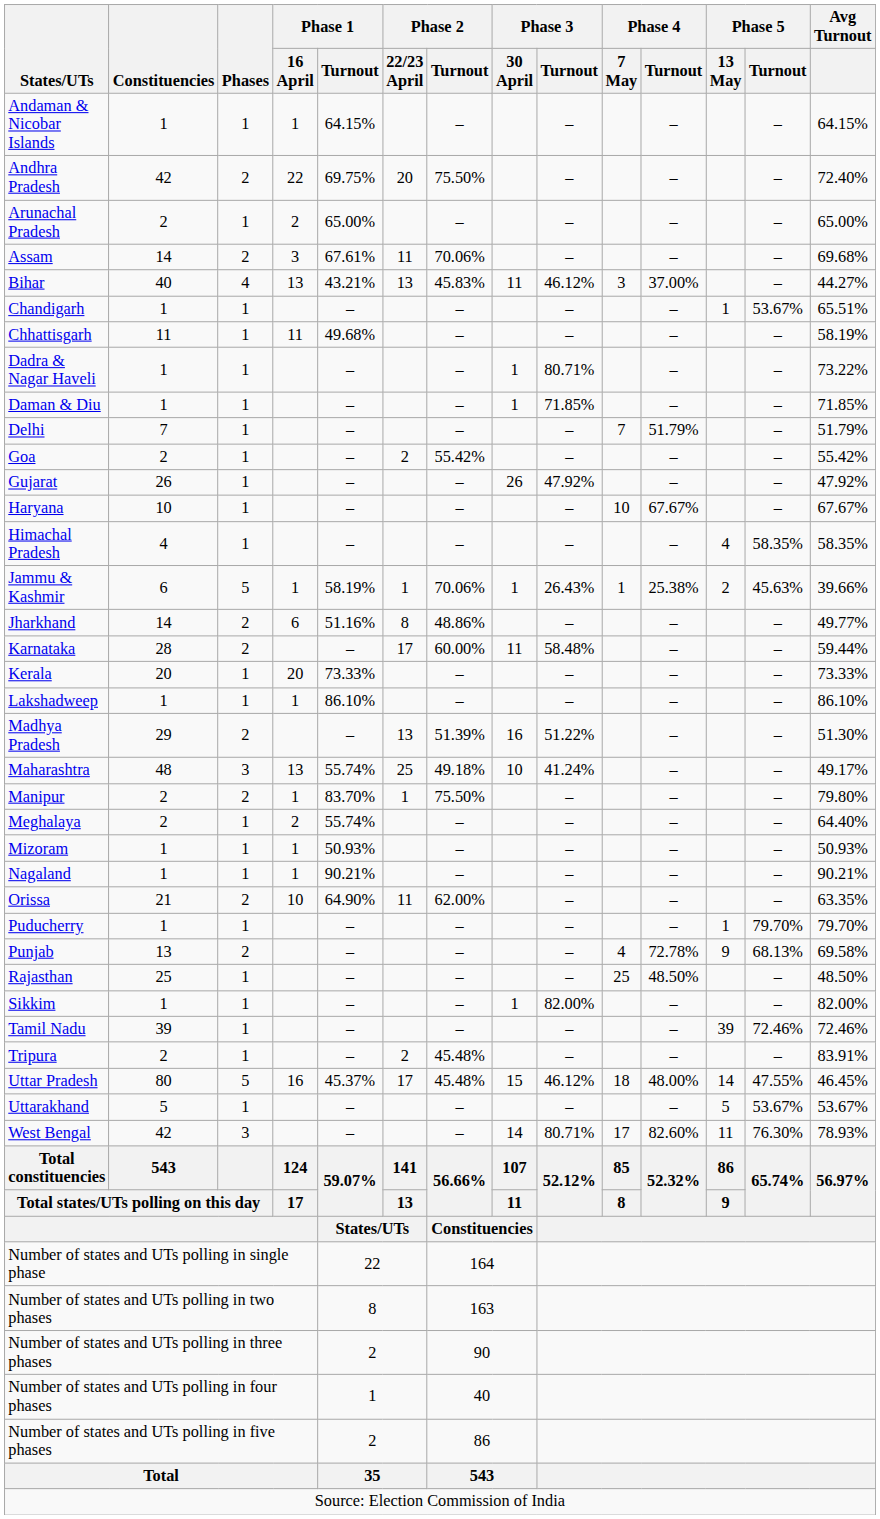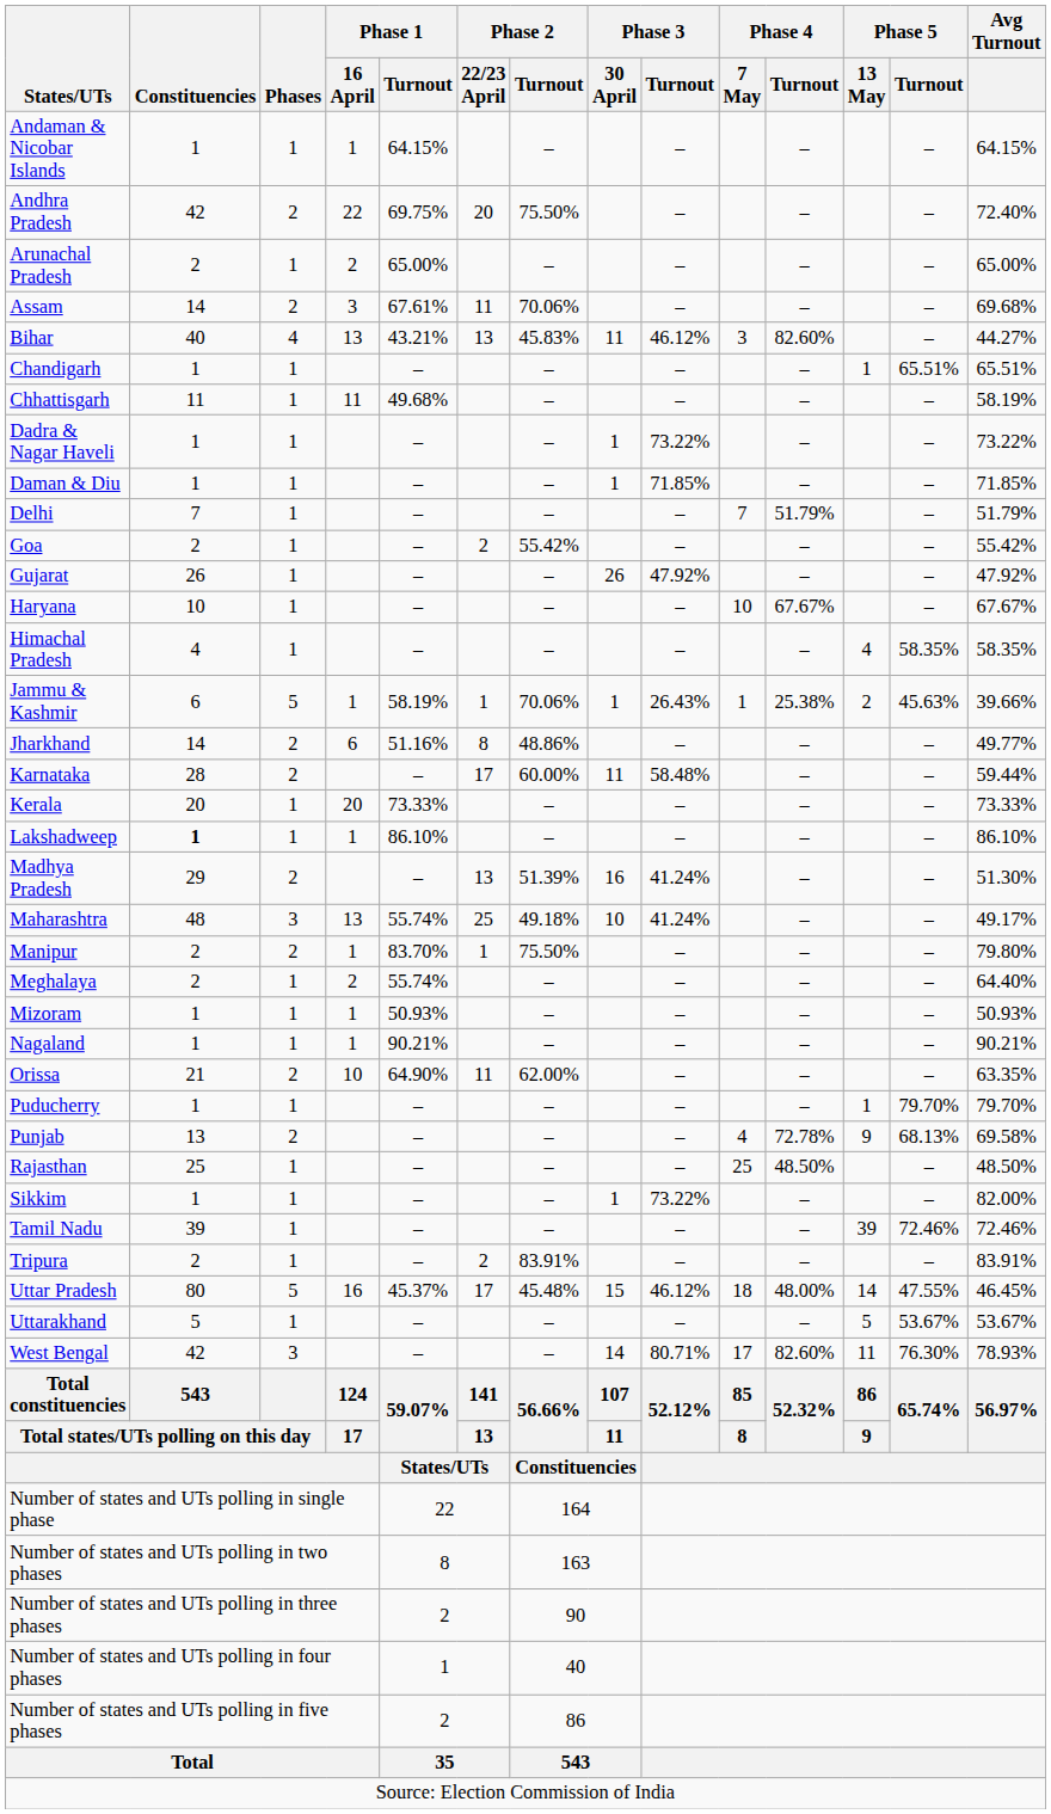 <table class="wikitable sortable mw-collapsible" style="margin:auto;">
 <tr>
 <th rowspan="2" style="vertical-align:bottom;">States/UTs</th>
 <th rowspan="2" style="vertical-align:bottom;">Constituencies</th>
 <th rowspan="2" style="vertical-align:bottom;">Phases</th>
 <th colspan="2" style="text-align:center;">Phase 1</th>
 <th colspan="2" style="text-align:center;">Phase 2</th>
 <th colspan="2" style="text-align:center;">Phase 3</th>
 <th colspan="2" style="text-align:center;">Phase 4</th>
 <th colspan="2" style="text-align:center;">Phase 5</th>
 <th>Avg Turnout</th>
 </tr>
 <tr>
 <th>16 April</th>
 <th>Turnout</th>
 <th>22/23 April</th>
 <th>Turnout</th>
 <th>30 April</th>
 <th>Turnout</th>
 <th>7 May</th>
 <th>Turnout</th>
 <th>13 May</th>
 <th>Turnout</th>
 <th></th>
 </tr>
 <tr>
 <td><a href='#'>Andaman & Nicobar Islands</a></td>
 <td style="text-align:center;">1</td>
 <td style="text-align:center;">1</td>
 <td style="text-align:center;">1</td>
 <td style="text-align:center;">64.15%</td>
 <td style="text-align:center;"></td>
 <td style="text-align:center;">–</td>
 <td style="text-align:center;"></td>
 <td style="text-align:center;">–</td>
 <td style="text-align:center;"></td>
 <td style="text-align:center;">–</td>
 <td style="text-align:center;"></td>
 <td style="text-align:center;">–</td>
 <td style="text-align:center;">64.15%</td>
 </tr>
 <tr>
 <td><a href='#'>Andhra Pradesh</a></td>
 <td style="text-align:center;">42</td>
 <td style="text-align:center;">2</td>
 <td style="text-align:center;">22</td>
 <td style="text-align:center;">69.75%</td>
 <td style="text-align:center;">20</td>
 <td style="text-align:center;">75.50%</td>
 <td style="text-align:center;"></td>
 <td style="text-align:center;">–</td>
 <td style="text-align:center;"></td>
 <td style="text-align:center;">–</td>
 <td style="text-align:center;"></td>
 <td style="text-align:center;">–</td>
 <td style="text-align:center;">72.40%</td>
 </tr>
 <tr>
 <td><a href='#'>Arunachal Pradesh</a></td>
 <td style="text-align:center;">2</td>
 <td style="text-align:center;">1</td>
 <td style="text-align:center;">2</td>
 <td style="text-align:center;">65.00%</td>
 <td style="text-align:center;"></td>
 <td style="text-align:center;">–</td>
 <td style="text-align:center;"></td>
 <td style="text-align:center;">–</td>
 <td style="text-align:center;"></td>
 <td style="text-align:center;">–</td>
 <td style="text-align:center;"></td>
 <td style="text-align:center;">–</td>
 <td style="text-align:center;">65.00%</td>
 </tr>
 <tr>
 <td><a href='#'>Assam</a></td>
 <td style="text-align:center;">14</td>
 <td style="text-align:center;">2</td>
 <td style="text-align:center;">3</td>
 <td style="text-align:center;">67.61%</td>
 <td style="text-align:center;">11</td>
 <td style="text-align:center;">70.06%</td>
 <td style="text-align:center;"></td>
 <td style="text-align:center;">–</td>
 <td style="text-align:center;"></td>
 <td style="text-align:center;">–</td>
 <td style="text-align:center;"></td>
 <td style="text-align:center;">–</td>
 <td style="text-align:center;">69.68%</td>
 </tr>
 <tr>
 <td><a href='#'>Bihar</a></td>
 <td style="text-align:center;">40</td>
 <td style="text-align:center;">4</td>
 <td style="text-align:center;">13</td>
 <td style="text-align:center;">43.21%</td>
 <td style="text-align:center;">13</td>
 <td style="text-align:center;">45.83%</td>
 <td style="text-align:center;">11</td>
 <td style="text-align:center;">46.12%</td>
 <td style="text-align:center;">3</td>
-<td style="text-align:center;">37.00%</td>
+<td style="text-align:center;">82.60%</td>
 <td style="text-align:center;"></td>
 <td style="text-align:center;">–</td>
 <td style="text-align:center;">44.27%</td>
 </tr>
 <tr>
 <td><a href='#'>Chandigarh</a></td>
 <td style="text-align:center;">1</td>
 <td style="text-align:center;">1</td>
 <td style="text-align:center;"></td>
 <td style="text-align:center;">–</td>
 <td style="text-align:center;"></td>
 <td style="text-align:center;">–</td>
 <td style="text-align:center;"></td>
 <td style="text-align:center;">–</td>
 <td style="text-align:center;"></td>
 <td style="text-align:center;">–</td>
 <td style="text-align:center;">1</td>
-<td style="text-align:center;">53.67%</td>
+<td style="text-align:center;">65.51%</td>
 <td style="text-align:center;">65.51%</td>
 </tr>
 <tr>
 <td><a href='#'>Chhattisgarh</a></td>
 <td style="text-align:center;">11</td>
 <td style="text-align:center;">1</td>
 <td style="text-align:center;">11</td>
 <td style="text-align:center;">49.68%</td>
 <td style="text-align:center;"></td>
 <td style="text-align:center;">–</td>
 <td style="text-align:center;"></td>
 <td style="text-align:center;">–</td>
 <td style="text-align:center;"></td>
 <td style="text-align:center;">–</td>
 <td style="text-align:center;"></td>
 <td style="text-align:center;">–</td>
 <td style="text-align:center;">58.19%</td>
 </tr>
 <tr>
 <td><a href='#'>Dadra & Nagar Haveli</a></td>
 <td style="text-align:center;">1</td>
 <td style="text-align:center;">1</td>
 <td style="text-align:center;"></td>
 <td style="text-align:center;">–</td>
 <td style="text-align:center;"></td>
 <td style="text-align:center;">–</td>
 <td style="text-align:center;">1</td>
-<td style="text-align:center;">80.71%</td>
+<td style="text-align:center;">73.22%</td>
 <td style="text-align:center;"></td>
 <td style="text-align:center;">–</td>
 <td style="text-align:center;"></td>
 <td style="text-align:center;">–</td>
 <td style="text-align:center;">73.22%</td>
 </tr>
 <tr>
 <td><a href='#'>Daman & Diu</a></td>
 <td style="text-align:center;">1</td>
 <td style="text-align:center;">1</td>
 <td style="text-align:center;"></td>
 <td style="text-align:center;">–</td>
 <td style="text-align:center;"></td>
 <td style="text-align:center;">–</td>
 <td style="text-align:center;">1</td>
 <td style="text-align:center;">71.85%</td>
 <td style="text-align:center;"></td>
 <td style="text-align:center;">–</td>
 <td style="text-align:center;"></td>
 <td style="text-align:center;">–</td>
 <td style="text-align:center;">71.85%</td>
 </tr>
 <tr>
 <td><a href='#'>Delhi</a></td>
 <td style="text-align:center;">7</td>
 <td style="text-align:center;">1</td>
 <td style="text-align:center;"></td>
 <td style="text-align:center;">–</td>
 <td style="text-align:center;"></td>
 <td style="text-align:center;">–</td>
 <td style="text-align:center;"></td>
 <td style="text-align:center;">–</td>
 <td style="text-align:center;">7</td>
 <td style="text-align:center;">51.79%</td>
 <td style="text-align:center;"></td>
 <td style="text-align:center;">–</td>
 <td style="text-align:center;">51.79%</td>
 </tr>
 <tr>
 <td><a href='#'>Goa</a></td>
 <td style="text-align:center;">2</td>
 <td style="text-align:center;">1</td>
 <td style="text-align:center;"></td>
 <td style="text-align:center;">–</td>
 <td style="text-align:center;">2</td>
 <td style="text-align:center;">55.42%</td>
 <td style="text-align:center;"></td>
 <td style="text-align:center;">–</td>
 <td style="text-align:center;"></td>
 <td style="text-align:center;">–</td>
 <td style="text-align:center;"></td>
 <td style="text-align:center;">–</td>
 <td style="text-align:center;">55.42%</td>
 </tr>
 <tr>
 <td><a href='#'>Gujarat</a></td>
 <td style="text-align:center;">26</td>
 <td style="text-align:center;">1</td>
 <td style="text-align:center;"></td>
 <td style="text-align:center;">–</td>
 <td style="text-align:center;"></td>
 <td style="text-align:center;">–</td>
 <td style="text-align:center;">26</td>
 <td style="text-align:center;">47.92%</td>
 <td style="text-align:center;"></td>
 <td style="text-align:center;">–</td>
 <td style="text-align:center;"></td>
 <td style="text-align:center;">–</td>
 <td style="text-align:center;">47.92%</td>
 </tr>
 <tr>
 <td><a href='#'>Haryana</a></td>
 <td style="text-align:center;">10</td>
 <td style="text-align:center;">1</td>
 <td style="text-align:center;"></td>
 <td style="text-align:center;">–</td>
 <td style="text-align:center;"></td>
 <td style="text-align:center;">–</td>
 <td style="text-align:center;"></td>
 <td style="text-align:center;">–</td>
 <td style="text-align:center;">10</td>
 <td style="text-align:center;">67.67%</td>
 <td style="text-align:center;"></td>
 <td style="text-align:center;">–</td>
 <td style="text-align:center;">67.67%</td>
 </tr>
 <tr>
 <td><a href='#'>Himachal Pradesh</a></td>
 <td style="text-align:center;">4</td>
 <td style="text-align:center;">1</td>
 <td style="text-align:center;"></td>
 <td style="text-align:center;">–</td>
 <td style="text-align:center;"></td>
 <td style="text-align:center;">–</td>
 <td style="text-align:center;"></td>
 <td style="text-align:center;">–</td>
 <td style="text-align:center;"></td>
 <td style="text-align:center;">–</td>
 <td style="text-align:center;">4</td>
 <td style="text-align:center;">58.35%</td>
 <td style="text-align:center;">58.35%</td>
 </tr>
 <tr>
 <td><a href='#'>Jammu & Kashmir</a></td>
 <td style="text-align:center;">6</td>
 <td style="text-align:center;">5</td>
 <td style="text-align:center;">1</td>
 <td style="text-align:center;">58.19%</td>
 <td style="text-align:center;">1</td>
 <td style="text-align:center;">70.06%</td>
 <td style="text-align:center;">1</td>
 <td style="text-align:center;">26.43%</td>
 <td style="text-align:center;">1</td>
 <td style="text-align:center;">25.38%</td>
 <td style="text-align:center;">2</td>
 <td style="text-align:center;">45.63%</td>
 <td style="text-align:center;">39.66%</td>
 </tr>
 <tr>
 <td><a href='#'>Jharkhand</a></td>
 <td style="text-align:center;">14</td>
 <td style="text-align:center;">2</td>
 <td style="text-align:center;">6</td>
 <td style="text-align:center;">51.16%</td>
 <td style="text-align:center;">8</td>
 <td style="text-align:center;">48.86%</td>
 <td style="text-align:center;"></td>
 <td style="text-align:center;">–</td>
 <td style="text-align:center;"></td>
 <td style="text-align:center;">–</td>
 <td style="text-align:center;"></td>
 <td style="text-align:center;">–</td>
 <td style="text-align:center;">49.77%</td>
 </tr>
 <tr>
 <td><a href='#'>Karnataka</a></td>
 <td style="text-align:center;">28</td>
 <td style="text-align:center;">2</td>
 <td style="text-align:center;"></td>
 <td style="text-align:center;">–</td>
 <td style="text-align:center;">17</td>
 <td style="text-align:center;">60.00%</td>
 <td style="text-align:center;">11</td>
 <td style="text-align:center;">58.48%</td>
 <td style="text-align:center;"></td>
 <td style="text-align:center;">–</td>
 <td style="text-align:center;"></td>
 <td style="text-align:center;">–</td>
 <td style="text-align:center;">59.44%</td>
 </tr>
 <tr>
 <td><a href='#'>Kerala</a></td>
 <td style="text-align:center;">20</td>
 <td style="text-align:center;">1</td>
 <td style="text-align:center;">20</td>
 <td style="text-align:center;">73.33%</td>
 <td style="text-align:center;"></td>
 <td style="text-align:center;">–</td>
 <td style="text-align:center;"></td>
 <td style="text-align:center;">–</td>
 <td style="text-align:center;"></td>
 <td style="text-align:center;">–</td>
 <td style="text-align:center;"></td>
 <td style="text-align:center;">–</td>
 <td style="text-align:center;">73.33%</td>
 </tr>
 <tr>
 <td><a href='#'>Lakshadweep</a></td>
-<td style="text-align:center;">1</td>
+<td style="text-align:center;"><strong>1</strong></td>
 <td style="text-align:center;">1</td>
 <td style="text-align:center;">1</td>
 <td style="text-align:center;">86.10%</td>
 <td style="text-align:center;"></td>
 <td style="text-align:center;">–</td>
 <td style="text-align:center;"></td>
 <td style="text-align:center;">–</td>
 <td style="text-align:center;"></td>
 <td style="text-align:center;">–</td>
 <td style="text-align:center;"></td>
 <td style="text-align:center;">–</td>
 <td style="text-align:center;">86.10%</td>
 </tr>
 <tr>
 <td><a href='#'>Madhya Pradesh</a></td>
 <td style="text-align:center;">29</td>
 <td style="text-align:center;">2</td>
 <td style="text-align:center;"></td>
 <td style="text-align:center;">–</td>
 <td style="text-align:center;">13</td>
 <td style="text-align:center;">51.39%</td>
 <td style="text-align:center;">16</td>
-<td style="text-align:center;">51.22%</td>
+<td style="text-align:center;">41.24%</td>
 <td style="text-align:center;"></td>
 <td style="text-align:center;">–</td>
 <td style="text-align:center;"></td>
 <td style="text-align:center;">–</td>
 <td style="text-align:center;">51.30%</td>
 </tr>
 <tr>
 <td><a href='#'>Maharashtra</a></td>
 <td style="text-align:center;">48</td>
 <td style="text-align:center;">3</td>
 <td style="text-align:center;">13</td>
 <td style="text-align:center;">55.74%</td>
 <td style="text-align:center;">25</td>
 <td style="text-align:center;">49.18%</td>
 <td style="text-align:center;">10</td>
 <td style="text-align:center;">41.24%</td>
 <td style="text-align:center;"></td>
 <td style="text-align:center;">–</td>
 <td style="text-align:center;"></td>
 <td style="text-align:center;">–</td>
 <td style="text-align:center;">49.17%</td>
 </tr>
 <tr>
 <td><a href='#'>Manipur</a></td>
 <td style="text-align:center;">2</td>
 <td style="text-align:center;">2</td>
 <td style="text-align:center;">1</td>
 <td style="text-align:center;">83.70%</td>
 <td style="text-align:center;">1</td>
 <td style="text-align:center;">75.50%</td>
 <td style="text-align:center;"></td>
 <td style="text-align:center;">–</td>
 <td style="text-align:center;"></td>
 <td style="text-align:center;">–</td>
 <td style="text-align:center;"></td>
 <td style="text-align:center;">–</td>
 <td style="text-align:center;">79.80%</td>
 </tr>
 <tr>
 <td><a href='#'>Meghalaya</a></td>
 <td style="text-align:center;">2</td>
 <td style="text-align:center;">1</td>
 <td style="text-align:center;">2</td>
 <td style="text-align:center;">55.74%</td>
 <td style="text-align:center;"></td>
 <td style="text-align:center;">–</td>
 <td style="text-align:center;"></td>
 <td style="text-align:center;">–</td>
 <td style="text-align:center;"></td>
 <td style="text-align:center;">–</td>
 <td style="text-align:center;"></td>
 <td style="text-align:center;">–</td>
 <td style="text-align:center;">64.40%</td>
 </tr>
 <tr>
 <td><a href='#'>Mizoram</a></td>
 <td style="text-align:center;">1</td>
 <td style="text-align:center;">1</td>
 <td style="text-align:center;">1</td>
 <td style="text-align:center;">50.93%</td>
 <td style="text-align:center;"></td>
 <td style="text-align:center;">–</td>
 <td style="text-align:center;"></td>
 <td style="text-align:center;">–</td>
 <td style="text-align:center;"></td>
 <td style="text-align:center;">–</td>
 <td style="text-align:center;"></td>
 <td style="text-align:center;">–</td>
 <td style="text-align:center;">50.93%</td>
 </tr>
 <tr>
 <td><a href='#'>Nagaland</a></td>
 <td style="text-align:center;">1</td>
 <td style="text-align:center;">1</td>
 <td style="text-align:center;">1</td>
 <td style="text-align:center;">90.21%</td>
 <td style="text-align:center;"></td>
 <td style="text-align:center;">–</td>
 <td style="text-align:center;"></td>
 <td style="text-align:center;">–</td>
 <td style="text-align:center;"></td>
 <td style="text-align:center;">–</td>
 <td style="text-align:center;"></td>
 <td style="text-align:center;">–</td>
 <td style="text-align:center;">90.21%</td>
 </tr>
 <tr>
 <td><a href='#'>Orissa</a></td>
 <td style="text-align:center;">21</td>
 <td style="text-align:center;">2</td>
 <td style="text-align:center;">10</td>
 <td style="text-align:center;">64.90%</td>
 <td style="text-align:center;">11</td>
 <td style="text-align:center;">62.00%</td>
 <td style="text-align:center;"></td>
 <td style="text-align:center;">–</td>
 <td style="text-align:center;"></td>
 <td style="text-align:center;">–</td>
 <td style="text-align:center;"></td>
 <td style="text-align:center;">–</td>
 <td style="text-align:center;">63.35%</td>
 </tr>
 <tr>
 <td><a href='#'>Puducherry</a></td>
 <td style="text-align:center;">1</td>
 <td style="text-align:center;">1</td>
 <td style="text-align:center;"></td>
 <td style="text-align:center;">–</td>
 <td style="text-align:center;"></td>
 <td style="text-align:center;">–</td>
 <td style="text-align:center;"></td>
 <td style="text-align:center;">–</td>
 <td style="text-align:center;"></td>
 <td style="text-align:center;">–</td>
 <td style="text-align:center;">1</td>
 <td style="text-align:center;">79.70%</td>
 <td style="text-align:center;">79.70%</td>
 </tr>
 <tr>
 <td><a href='#'>Punjab</a></td>
 <td style="text-align:center;">13</td>
 <td style="text-align:center;">2</td>
 <td style="text-align:center;"></td>
 <td style="text-align:center;">–</td>
 <td style="text-align:center;"></td>
 <td style="text-align:center;">–</td>
 <td style="text-align:center;"></td>
 <td style="text-align:center;">–</td>
 <td style="text-align:center;">4</td>
 <td style="text-align:center;">72.78%</td>
 <td style="text-align:center;">9</td>
 <td style="text-align:center;">68.13%</td>
 <td style="text-align:center;">69.58%</td>
 </tr>
 <tr>
 <td><a href='#'>Rajasthan</a></td>
 <td style="text-align:center;">25</td>
 <td style="text-align:center;">1</td>
 <td style="text-align:center;"></td>
 <td style="text-align:center;">–</td>
 <td style="text-align:center;"></td>
 <td style="text-align:center;">–</td>
 <td style="text-align:center;"></td>
 <td style="text-align:center;">–</td>
 <td style="text-align:center;">25</td>
 <td style="text-align:center;">48.50%</td>
 <td style="text-align:center;"></td>
 <td style="text-align:center;">–</td>
 <td style="text-align:center;">48.50%</td>
 </tr>
 <tr>
 <td><a href='#'>Sikkim</a></td>
 <td style="text-align:center;">1</td>
 <td style="text-align:center;">1</td>
 <td style="text-align:center;"></td>
 <td style="text-align:center;">–</td>
 <td style="text-align:center;"></td>
 <td style="text-align:center;">–</td>
 <td style="text-align:center;">1</td>
-<td style="text-align:center;">82.00%</td>
+<td style="text-align:center;">73.22%</td>
 <td style="text-align:center;"></td>
 <td style="text-align:center;">–</td>
 <td style="text-align:center;"></td>
 <td style="text-align:center;">–</td>
 <td style="text-align:center;">82.00%</td>
 </tr>
 <tr>
 <td><a href='#'>Tamil Nadu</a></td>
 <td style="text-align:center;">39</td>
 <td style="text-align:center;">1</td>
 <td style="text-align:center;"></td>
 <td style="text-align:center;">–</td>
 <td style="text-align:center;"></td>
 <td style="text-align:center;">–</td>
 <td style="text-align:center;"></td>
 <td style="text-align:center;">–</td>
 <td style="text-align:center;"></td>
 <td style="text-align:center;">–</td>
 <td style="text-align:center;">39</td>
 <td style="text-align:center;">72.46%</td>
 <td style="text-align:center;">72.46%</td>
 </tr>
 <tr>
 <td><a href='#'>Tripura</a></td>
 <td style="text-align:center;">2</td>
 <td style="text-align:center;">1</td>
 <td style="text-align:center;"></td>
 <td style="text-align:center;">–</td>
 <td style="text-align:center;">2</td>
-<td style="text-align:center;">45.48%</td>
+<td style="text-align:center;">83.91%</td>
 <td style="text-align:center;"></td>
 <td style="text-align:center;">–</td>
 <td style="text-align:center;"></td>
 <td style="text-align:center;">–</td>
 <td style="text-align:center;"></td>
 <td style="text-align:center;">–</td>
 <td style="text-align:center;">83.91%</td>
 </tr>
 <tr>
 <td><a href='#'>Uttar Pradesh</a></td>
 <td style="text-align:center;">80</td>
 <td style="text-align:center;">5</td>
 <td style="text-align:center;">16</td>
 <td style="text-align:center;">45.37%</td>
 <td style="text-align:center;">17</td>
 <td style="text-align:center;">45.48%</td>
 <td style="text-align:center;">15</td>
 <td style="text-align:center;">46.12%</td>
 <td style="text-align:center;">18</td>
 <td style="text-align:center;">48.00%</td>
 <td style="text-align:center;">14</td>
 <td style="text-align:center;">47.55%</td>
 <td style="text-align:center;">46.45%</td>
 </tr>
 <tr>
 <td><a href='#'>Uttarakhand</a></td>
 <td style="text-align:center;">5</td>
 <td style="text-align:center;">1</td>
 <td style="text-align:center;"></td>
 <td style="text-align:center;">–</td>
 <td style="text-align:center;"></td>
 <td style="text-align:center;">–</td>
 <td style="text-align:center;"></td>
 <td style="text-align:center;">–</td>
 <td style="text-align:center;"></td>
 <td style="text-align:center;">–</td>
 <td style="text-align:center;">5</td>
 <td style="text-align:center;">53.67%</td>
 <td style="text-align:center;">53.67%</td>
 </tr>
 <tr>
 <td><a href='#'>West Bengal</a></td>
 <td style="text-align:center;">42</td>
 <td style="text-align:center;">3</td>
 <td style="text-align:center;"></td>
 <td style="text-align:center;">–</td>
 <td style="text-align:center;"></td>
 <td style="text-align:center;">–</td>
 <td style="text-align:center;">14</td>
 <td style="text-align:center;">80.71%</td>
 <td style="text-align:center;">17</td>
 <td style="text-align:center;">82.60%</td>
 <td style="text-align:center;">11</td>
 <td style="text-align:center;">76.30%</td>
 <td style="text-align:center;">78.93%</td>
 </tr>
 <tr>
 <th>Total constituencies</th>
 <th>543</th>
 <th></th>
 <th>124</th>
 <th rowspan="2" style="vertical-align:middle;">59.07%</th>
 <th>141</th>
 <th rowspan="2" style="vertical-align:middle;">56.66%</th>
 <th>107</th>
 <th rowspan="2" style="vertical-align:middle;">52.12%</th>
 <th>85</th>
 <th rowspan="2" style="vertical-align:middle;">52.32%</th>
 <th>86</th>
 <th rowspan="2" style="vertical-align:middle;">65.74%</th>
 <th rowspan="2" style="vertical-align:middle;">56.97%</th>
 </tr>
 <tr>
 <th colspan=3>Total states/UTs polling on this day</th>
 <th>17</th>
 <th>13</th>
 <th>11</th>
 <th>8</th>
 <th>9</th>
 </tr>
 <tr>
 <th colspan=4></th>
 <th colspan=2>States/UTs</th>
 <th colspan=2>Constituencies</th>
 <th colspan=6></th>
 </tr>
 <tr>
 <td colspan=4>Number of states and UTs polling in single phase</td>
 <td colspan="2" style="text-align:center;">22</td>
 <td colspan="2" style="text-align:center;">164</td>
 <td colspan="6" style="text-align:center;"></td>
 </tr>
 <tr>
 <td colspan=4>Number of states and UTs polling in two phases</td>
 <td colspan="2" style="text-align:center;">8</td>
 <td colspan="2" style="text-align:center;">163</td>
 <td colspan="6" style="text-align:center;"></td>
 </tr>
 <tr>
 <td colspan=4>Number of states and UTs polling in three phases</td>
 <td colspan="2" style="text-align:center;">2</td>
 <td colspan="2" style="text-align:center;">90</td>
 <td colspan="6" style="text-align:center;"></td>
 </tr>
 <tr>
 <td colspan=4>Number of states and UTs polling in four phases</td>
 <td colspan="2" style="text-align:center;">1</td>
 <td colspan="2" style="text-align:center;">40</td>
 <td colspan="6" style="text-align:center;"></td>
 </tr>
 <tr>
 <td colspan=4>Number of states and UTs polling in five phases</td>
 <td colspan="2" style="text-align:center;">2</td>
 <td colspan="2" style="text-align:center;">86</td>
 <td colspan="6" style="text-align:center;"></td>
 </tr>
 <tr>
 <th colspan=4>Total</th>
 <th colspan="2" style="text-align:center;">35</th>
 <th colspan="2" style="text-align:center;">543</th>
 <th colspan="6" style="text-align:center;"></th>
 </tr>
 <tr>
 <td colspan="14" style="text-align:center;">Source: Election Commission of India</td>
 </tr>
 </table>
